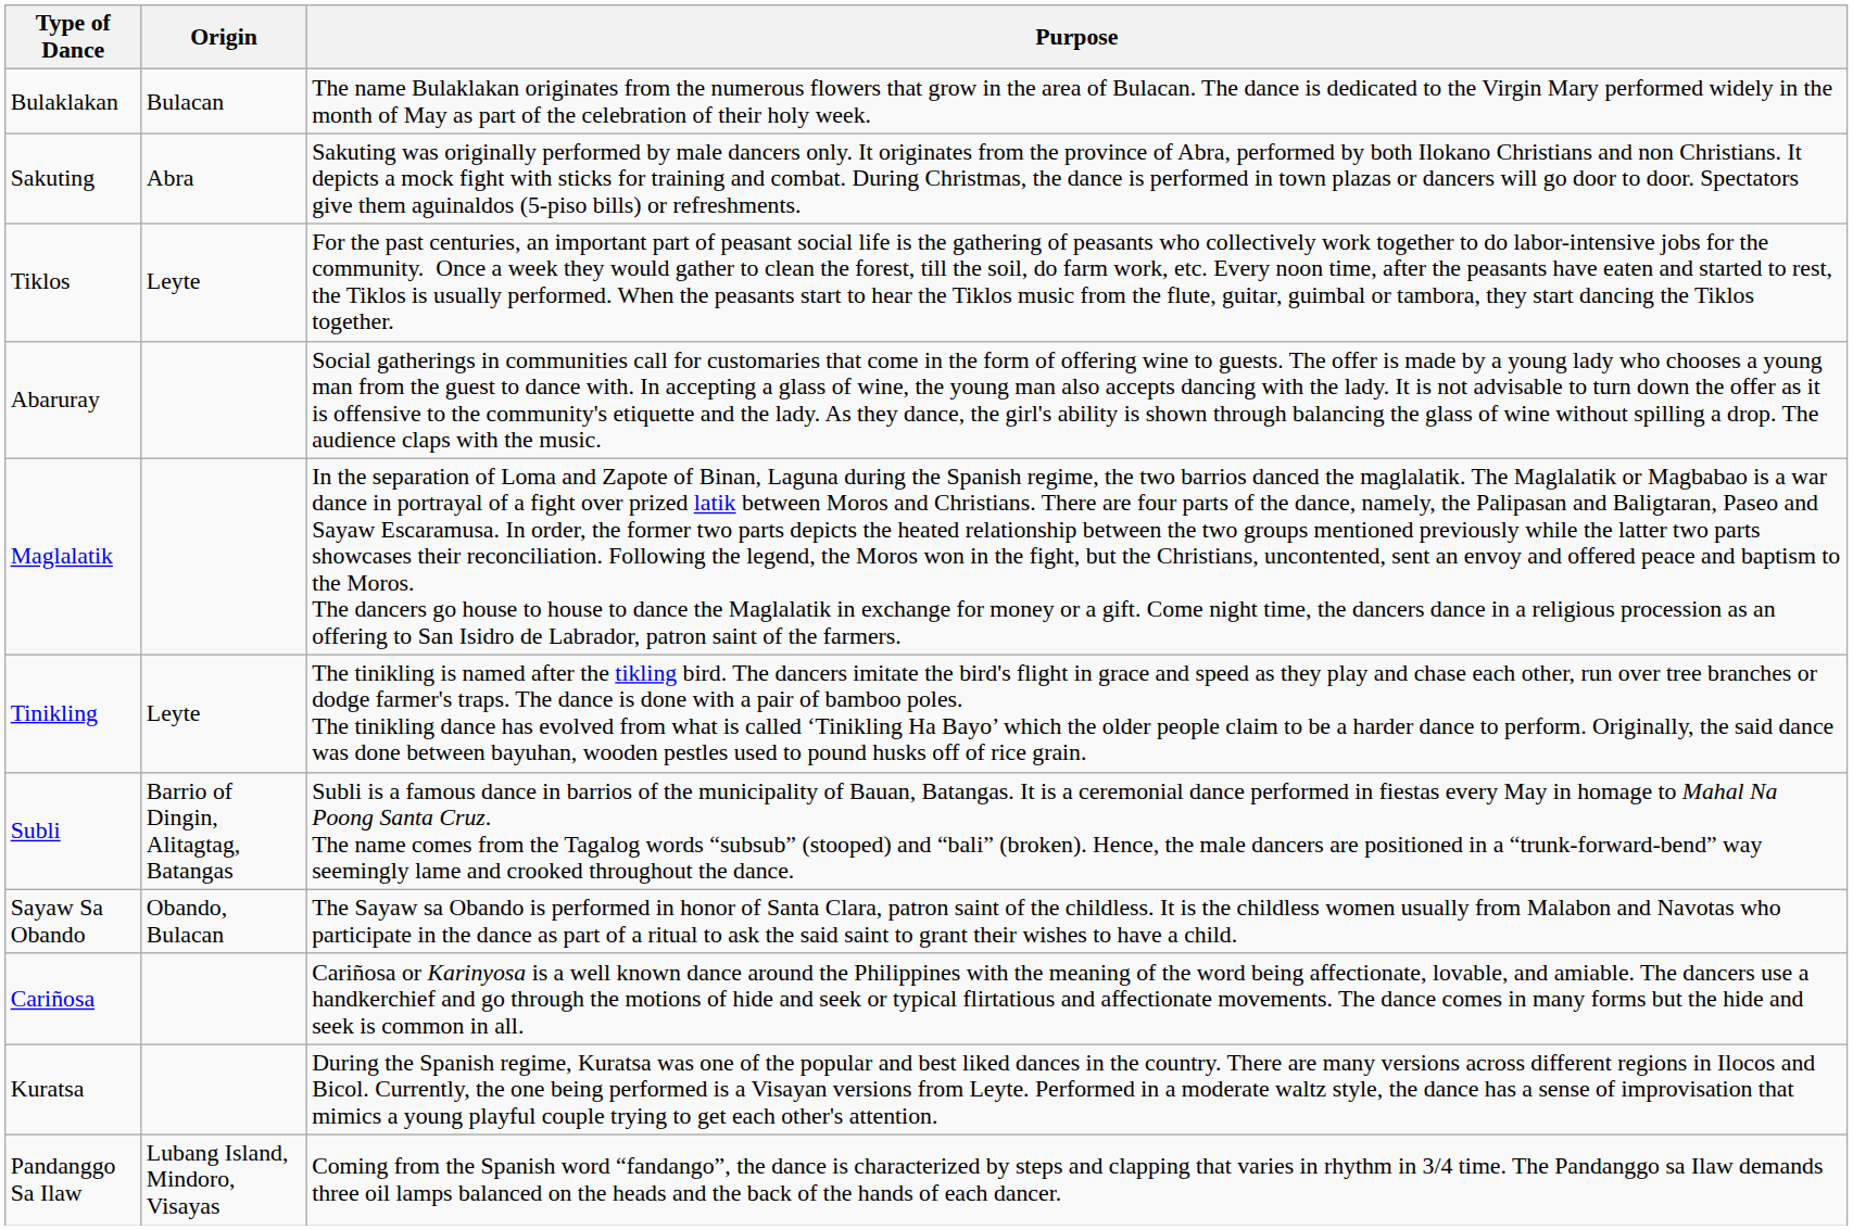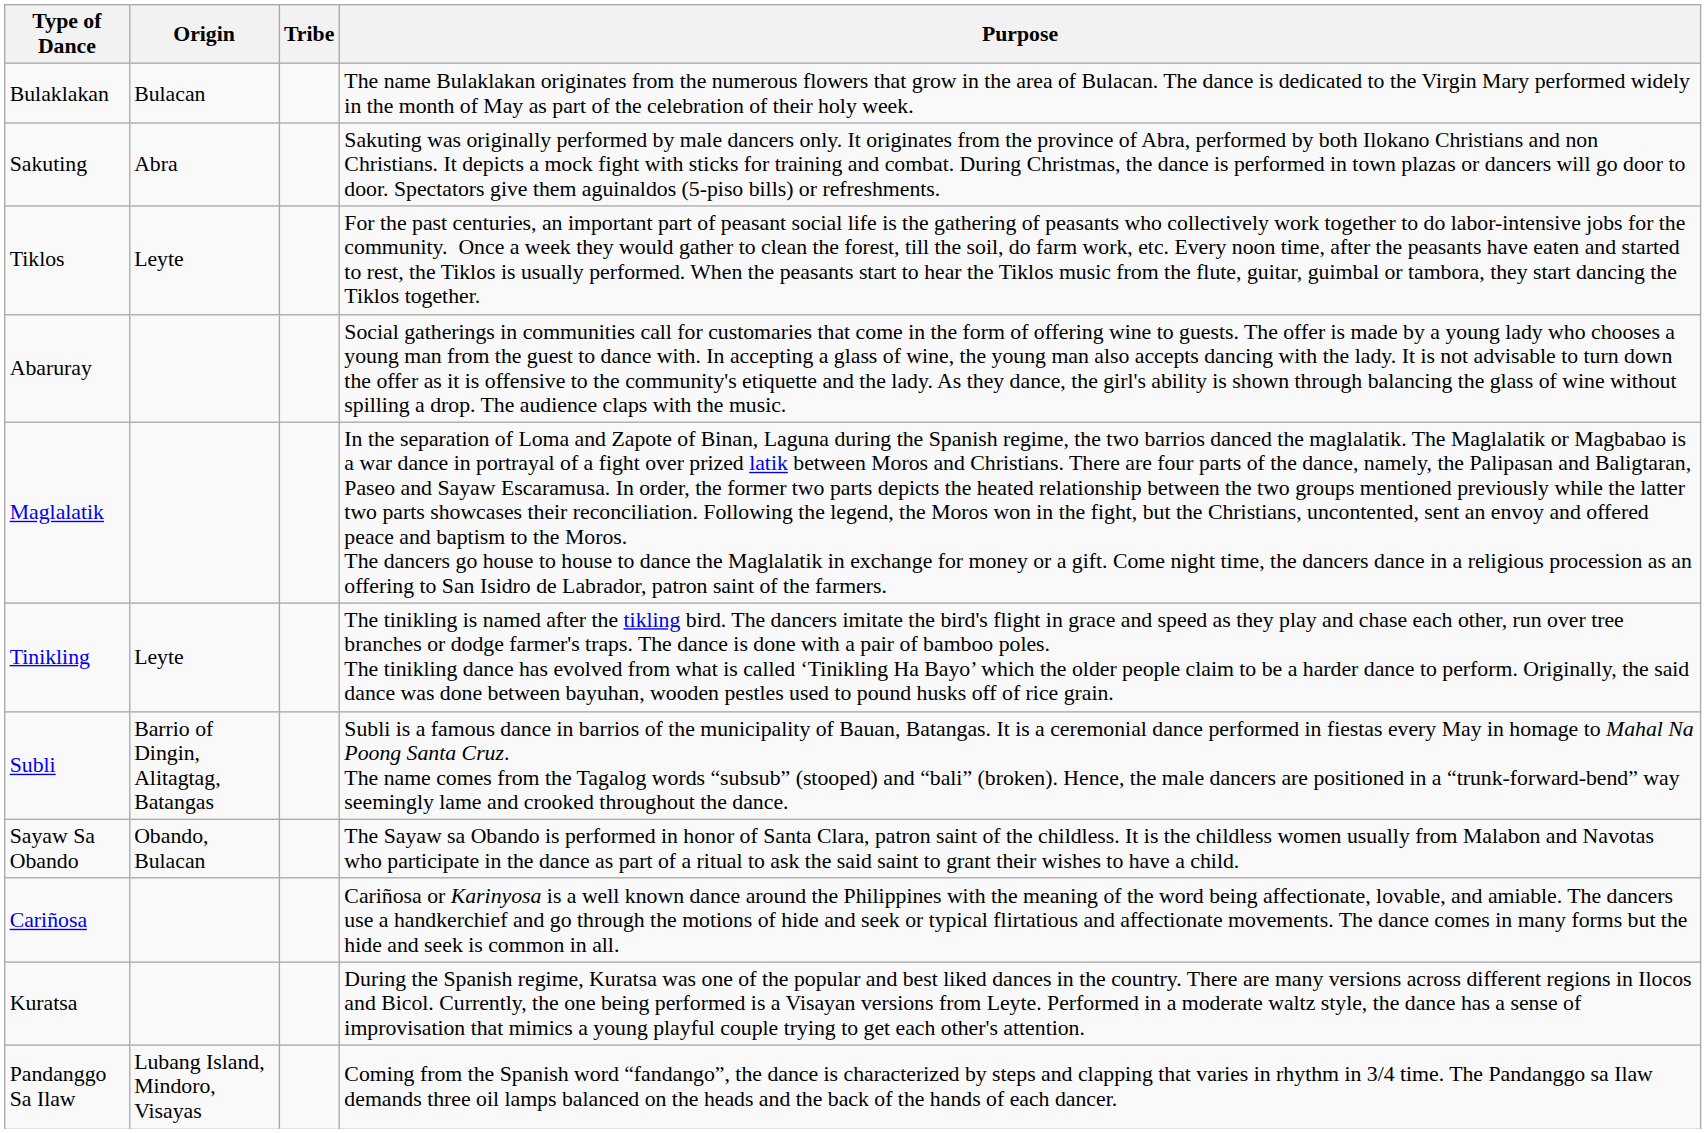 <table class="wikitable">
 <tr>
 <th>Type of Dance</th>
 <th>Origin</th>
+<th>Tribe</th>
 <th>Purpose</th>
 </tr>
 <tr>
 <td>Bulaklakan</td>
 <td>Bulacan</td>
+<td></td>
 <td>The name Bulaklakan originates from the numerous flowers that grow in the area of Bulacan. The dance is dedicated to the Virgin Mary performed widely in the month of May as part of the celebration of their holy week.</td>
 </tr>
 <tr>
 <td>Sakuting</td>
 <td>Abra</td>
+<td></td>
 <td>Sakuting was originally performed by male dancers only. It originates from the province of Abra, performed by both Ilokano Christians and non Christians. It depicts a mock fight with sticks for training and combat. During Christmas, the dance is performed in town plazas or dancers will go door to door. Spectators give them aguinaldos (5-piso bills) or refreshments.</td>
 </tr>
 <tr>
 <td>Tiklos</td>
 <td>Leyte</td>
+<td></td>
 <td>For the past centuries, an important part of peasant social life is the gathering of peasants who collectively work together to do labor-intensive jobs for the community.  Once a week they would gather to clean the forest, till the soil, do farm work, etc. Every noon time, after the peasants have eaten and started to rest, the Tiklos is usually performed. When the peasants start to hear the Tiklos music from the flute, guitar, guimbal or tambora, they start dancing the Tiklos together.</td>
 </tr>
 <tr>
 <td>Abaruray</td>
+<td></td>
 <td></td>
 <td>Social gatherings in communities call for customaries that come in the form of offering wine to guests. The offer is made by a young lady who chooses a young man from the guest to dance with. In accepting a glass of wine, the young man also accepts dancing with the lady. It is not advisable to turn down the offer as it is offensive to the community's etiquette and the lady. As they dance, the girl's ability is shown through balancing the glass of wine without spilling a drop. The audience claps with the music.</td>
 </tr>
 <tr>
 <td><a href='#'>Maglalatik</a></td>
 <td></td>
+<td></td>
 <td>In the separation of Loma and Zapote of Binan, Laguna during the Spanish regime, the two barrios danced the maglalatik. The Maglalatik or Magbabao is a war dance in portrayal of a fight over prized <a href='#'>latik</a> between Moros and Christians. There are four parts of the dance, namely, the Palipasan and Baligtaran, Paseo and Sayaw Escaramusa. In order, the former two parts depicts the heated relationship between the two groups mentioned previously while the latter two parts showcases their reconciliation. Following the legend, the Moros won in the fight, but the Christians, uncontented, sent an envoy and offered peace and baptism to the Moros.<br>The dancers go house to house to dance the Maglalatik in exchange for money or a gift. Come night time, the dancers dance in a religious procession as an offering to San Isidro de Labrador, patron saint of the farmers.</td>
 </tr>
 <tr>
 <td><a href='#'>Tinikling</a></td>
 <td>Leyte</td>
+<td></td>
 <td>The tinikling is named after the <a href='#'>tikling</a> bird. The dancers imitate the bird's flight in grace and speed as they play and chase each other, run over tree branches or dodge farmer's traps. The dance is done with a pair of bamboo poles.<br>The tinikling dance has evolved from what is called ‘Tinikling Ha Bayo’ which the older people claim to be a harder dance to perform. Originally, the said dance was done between bayuhan, wooden pestles used to pound husks off of rice grain.</td>
 </tr>
 <tr>
 <td><a href='#'>Subli</a></td>
 <td>Barrio of Dingin, Alitagtag, Batangas</td>
+<td></td>
 <td>Subli is a famous dance in barrios of the municipality of Bauan, Batangas. It is a ceremonial dance performed in fiestas every May in homage to <em>Mahal Na Poong Santa Cruz</em>.<br>The name comes from the Tagalog words “subsub” (stooped) and “bali” (broken). Hence, the male dancers are positioned in a “trunk-forward-bend” way seemingly lame and crooked throughout the dance.</td>
 </tr>
 <tr>
 <td>Sayaw Sa Obando</td>
 <td>Obando, Bulacan</td>
+<td></td>
 <td>The Sayaw sa Obando is performed in honor of Santa Clara, patron saint of the childless. It is the childless women usually from Malabon and Navotas who participate in the dance as part of a ritual to ask the said saint to grant their wishes to have a child.</td>
 </tr>
 <tr>
 <td><a href='#'>Cariñosa</a></td>
+<td></td>
 <td></td>
 <td>Cariñosa or <em>Karinyosa</em> is a well known dance around the Philippines with the meaning of the word being affectionate, lovable, and amiable. The dancers use a handkerchief and go through the motions of hide and seek or typical flirtatious and affectionate movements. The dance comes in many forms but the hide and seek is common in all.</td>
 </tr>
 <tr>
 <td>Kuratsa</td>
 <td></td>
+<td></td>
 <td>During the Spanish regime, Kuratsa was one of the popular and best liked dances in the country. There are many versions across different regions in Ilocos and Bicol. Currently, the one being performed is a Visayan versions from Leyte. Performed in a moderate waltz style, the dance has a sense of improvisation that mimics a young playful couple trying to get each other's attention.</td>
 </tr>
 <tr>
 <td>Pandanggo Sa Ilaw</td>
 <td>Lubang Island, Mindoro, Visayas</td>
+<td></td>
 <td>Coming from the Spanish word “fandango”, the dance is characterized by steps and clapping that varies in rhythm in 3/4 time. The Pandanggo sa Ilaw demands three oil lamps balanced on the heads and the back of the hands of each dancer.</td>
 </tr>
 </table>
